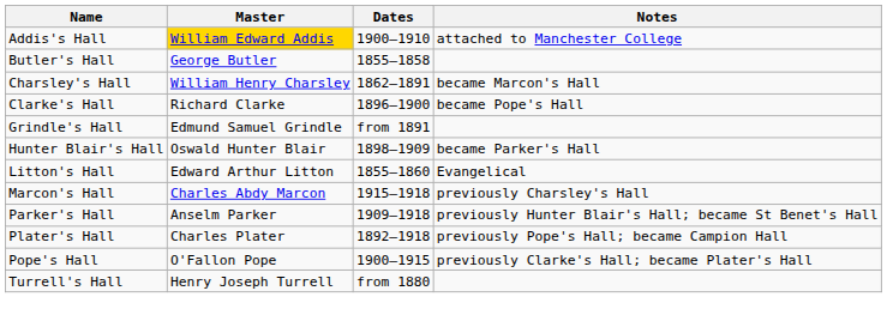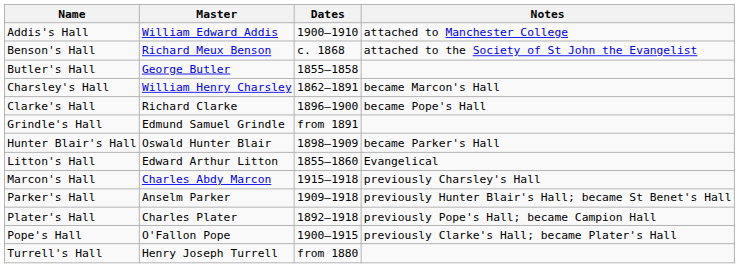 <table class="wikitable sortable">
 <tr>
 <th>Name</th>
 <th>Master</th>
 <th>Dates</th>
 <th>Notes</th>
 </tr>
 <tr>
 <td>Addis's Hall</td>
-<td style="background: gold;"><a href='#'>William Edward Addis</a></td>
+<td><a href='#'>William Edward Addis</a></td>
 <td>1900–1910</td>
 <td>attached to <a href='#'>Manchester College</a></td>
+</tr>
+<tr>
+<td>Benson's Hall</td>
+<td><a href='#'>Richard Meux Benson</a></td>
+<td>c. 1868</td>
+<td>attached to the <a href='#'>Society of St John the Evangelist</a></td>
 </tr>
 <tr>
 <td>Butler's Hall</td>
 <td><a href='#'>George Butler</a></td>
 <td>1855–1858</td>
 <td></td>
 </tr>
 <tr>
 <td>Charsley's Hall</td>
 <td><a href='#'>William Henry Charsley</a></td>
 <td>1862–1891</td>
 <td>became Marcon's Hall</td>
 </tr>
 <tr>
 <td>Clarke's Hall</td>
 <td>Richard Clarke</td>
 <td>1896–1900</td>
 <td>became Pope's Hall</td>
 </tr>
 <tr>
 <td>Grindle's Hall</td>
 <td>Edmund Samuel Grindle</td>
 <td>from 1891</td>
 <td></td>
 </tr>
 <tr>
 <td>Hunter Blair's Hall</td>
 <td>Oswald Hunter Blair</td>
 <td>1898–1909</td>
 <td>became Parker's Hall</td>
 </tr>
 <tr>
 <td>Litton's Hall</td>
 <td>Edward Arthur Litton</td>
 <td>1855–1860</td>
 <td>Evangelical</td>
 </tr>
 <tr>
 <td>Marcon's Hall</td>
 <td><a href='#'>Charles Abdy Marcon</a></td>
 <td>1915–1918</td>
 <td>previously Charsley's Hall</td>
 </tr>
 <tr>
 <td>Parker's Hall</td>
 <td>Anselm Parker</td>
 <td>1909–1918</td>
 <td>previously Hunter Blair's Hall; became St Benet's Hall</td>
 </tr>
 <tr>
 <td>Plater's Hall</td>
 <td>Charles Plater</td>
 <td>1892–1918</td>
 <td>previously Pope's Hall; became Campion Hall</td>
 </tr>
 <tr>
 <td>Pope's Hall</td>
 <td>O'Fallon Pope</td>
 <td>1900–1915</td>
 <td>previously Clarke's Hall; became Plater's Hall</td>
 </tr>
 <tr>
 <td>Turrell's Hall</td>
 <td>Henry Joseph Turrell</td>
 <td>from 1880</td>
 <td></td>
 </tr>
 </table>
